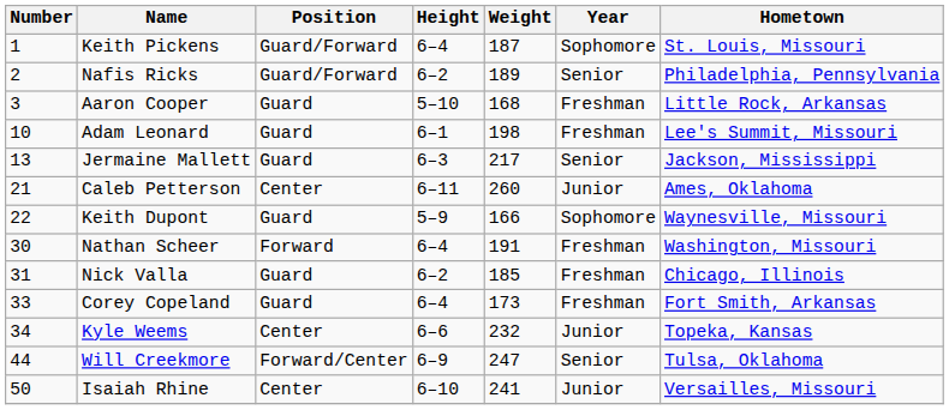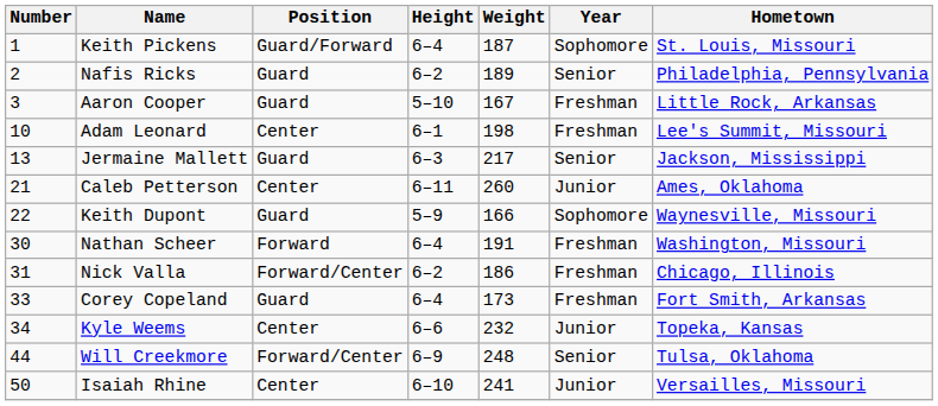 <table class="wikitable" style="font-size: 95%;">
 <tr>
 <th>Number</th>
 <th>Name</th>
 <th>Position</th>
 <th>Height</th>
 <th>Weight</th>
 <th>Year</th>
 <th>Hometown</th>
 </tr>
 <tr>
 <td>1</td>
 <td>Keith Pickens</td>
 <td>Guard/Forward</td>
 <td>6–4</td>
 <td>187</td>
 <td>Sophomore</td>
 <td><a href='#'>St. Louis, Missouri</a></td>
 </tr>
 <tr>
 <td>2</td>
 <td>Nafis Ricks</td>
-<td>Guard/Forward</td>
+<td>Guard</td>
 <td>6–2</td>
 <td>189</td>
 <td>Senior</td>
 <td><a href='#'>Philadelphia, Pennsylvania</a></td>
 </tr>
 <tr>
 <td>3</td>
 <td>Aaron Cooper</td>
 <td>Guard</td>
 <td>5–10</td>
-<td>168</td>
+<td>167</td>
 <td>Freshman</td>
 <td><a href='#'>Little Rock, Arkansas</a></td>
 </tr>
 <tr>
 <td>10</td>
 <td>Adam Leonard</td>
-<td>Guard</td>
+<td>Center</td>
 <td>6–1</td>
 <td>198</td>
 <td>Freshman</td>
 <td><a href='#'>Lee's Summit, Missouri</a></td>
 </tr>
 <tr>
 <td>13</td>
 <td>Jermaine Mallett</td>
 <td>Guard</td>
 <td>6–3</td>
 <td>217</td>
 <td>Senior</td>
 <td><a href='#'>Jackson, Mississippi</a></td>
 </tr>
 <tr>
 <td>21</td>
 <td>Caleb Petterson</td>
 <td>Center</td>
 <td>6–11</td>
 <td>260</td>
 <td>Junior</td>
 <td><a href='#'>Ames, Oklahoma</a></td>
 </tr>
 <tr>
 <td>22</td>
 <td>Keith Dupont</td>
 <td>Guard</td>
 <td>5–9</td>
 <td>166</td>
 <td>Sophomore</td>
 <td><a href='#'>Waynesville, Missouri</a></td>
 </tr>
 <tr>
 <td>30</td>
 <td>Nathan Scheer</td>
 <td>Forward</td>
 <td>6–4</td>
 <td>191</td>
 <td>Freshman</td>
 <td><a href='#'>Washington, Missouri</a></td>
 </tr>
 <tr>
 <td>31</td>
 <td>Nick Valla</td>
-<td>Guard</td>
+<td>Forward/Center</td>
 <td>6–2</td>
-<td>185</td>
+<td>186</td>
 <td>Freshman</td>
 <td><a href='#'>Chicago, Illinois</a></td>
 </tr>
 <tr>
 <td>33</td>
 <td>Corey Copeland</td>
 <td>Guard</td>
 <td>6–4</td>
 <td>173</td>
 <td>Freshman</td>
 <td><a href='#'>Fort Smith, Arkansas</a></td>
 </tr>
 <tr>
 <td>34</td>
 <td><a href='#'>Kyle Weems</a></td>
 <td>Center</td>
 <td>6–6</td>
 <td>232</td>
 <td>Junior</td>
 <td><a href='#'>Topeka, Kansas</a></td>
 </tr>
 <tr>
 <td>44</td>
 <td><a href='#'>Will Creekmore</a></td>
 <td>Forward/Center</td>
 <td>6–9</td>
-<td>247</td>
+<td>248</td>
 <td>Senior</td>
 <td><a href='#'>Tulsa, Oklahoma</a></td>
 </tr>
 <tr>
 <td>50</td>
 <td>Isaiah Rhine</td>
 <td>Center</td>
 <td>6–10</td>
 <td>241</td>
 <td>Junior</td>
 <td><a href='#'>Versailles, Missouri</a></td>
 </tr>
 <tr>
 </tr>
 </table>
